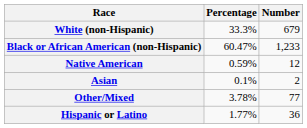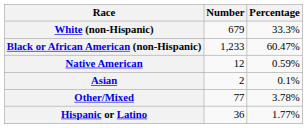 <table class="wikitable" style="text-align:right">
 <tr>
 <th scope="col">Race</th>
+<th scope="col">Number</th>
 <th scope="col">Percentage</th>
-<th scope="col">Number</th>
 </tr>
 <tr>
 <th scope="row"><a href='#'>White</a> (non-Hispanic)</th>
+<td>679</td>
 <td>33.3%</td>
-<td>679</td>
 </tr>
 <tr>
 <th scope="row"><a href='#'>Black or African American</a> (non-Hispanic)</th>
+<td>1,233</td>
 <td>60.47%</td>
-<td>1,233</td>
 </tr>
 <tr>
 <th scope="row"><a href='#'>Native American</a></th>
+<td>12</td>
 <td>0.59%</td>
-<td>12</td>
 </tr>
 <tr>
 <th scope="row"><a href='#'>Asian</a></th>
+<td>2</td>
 <td>0.1%</td>
-<td>2</td>
 </tr>
 <tr>
 <th scope="row"><a href='#'>Other/Mixed</a></th>
+<td>77</td>
 <td>3.78%</td>
-<td>77</td>
 </tr>
 <tr>
 <th scope="row"><a href='#'>Hispanic</a> or <a href='#'>Latino</a></th>
+<td>36</td>
 <td>1.77%</td>
-<td>36</td>
 </tr>
 </table>
